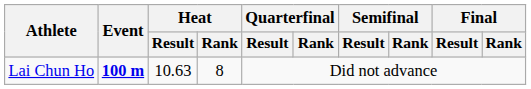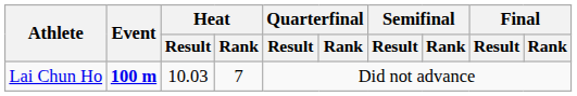 <table class=wikitable style="font-size:90%">
 <tr>
 <th rowspan="2">Athlete</th>
 <th rowspan="2">Event</th>
 <th colspan="2">Heat</th>
 <th colspan="2">Quarterfinal</th>
 <th colspan="2">Semifinal</th>
 <th colspan="2">Final</th>
 </tr>
 <tr style="font-size:95%">
 <th>Result</th>
 <th>Rank</th>
 <th>Result</th>
 <th>Rank</th>
 <th>Result</th>
 <th>Rank</th>
 <th>Result</th>
 <th>Rank</th>
 </tr>
 <tr align=center>
 <td align=left><a href='#'>Lai Chun Ho</a></td>
 <td align=left><strong><a href='#'>100 m</a></strong></td>
-<td>10.63</td>
-<td>8</td>
+<td>10.03</td>
+<td>7</td>
 <td colspan=6>Did not advance</td>
 </tr>
 </table>
